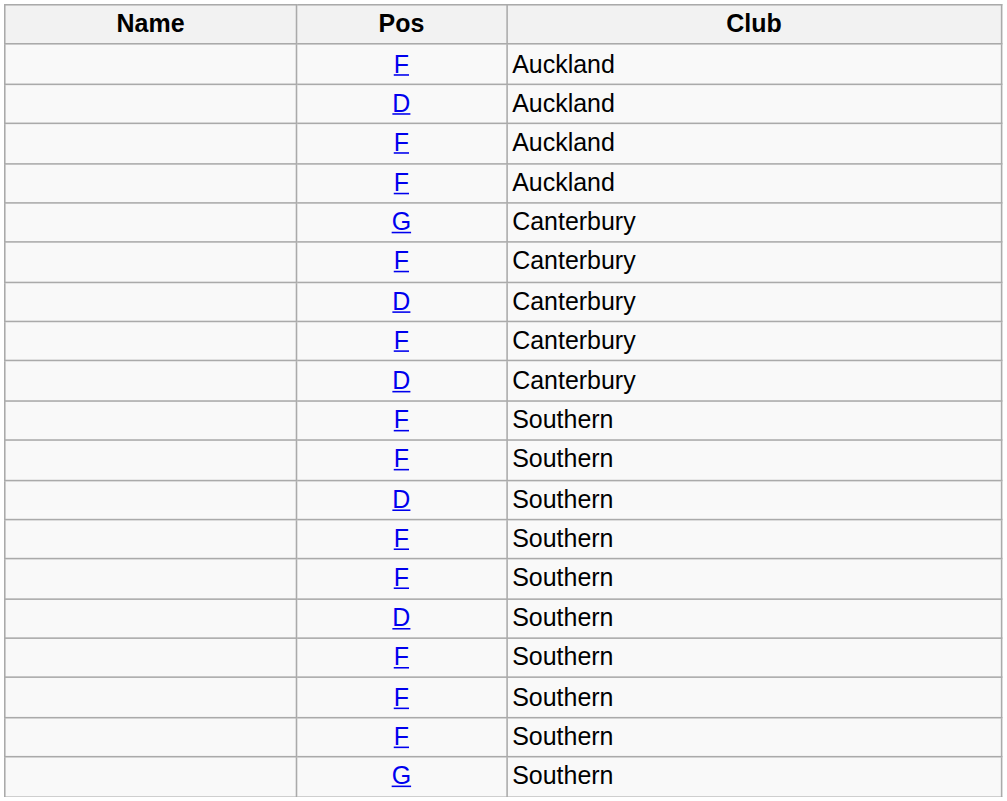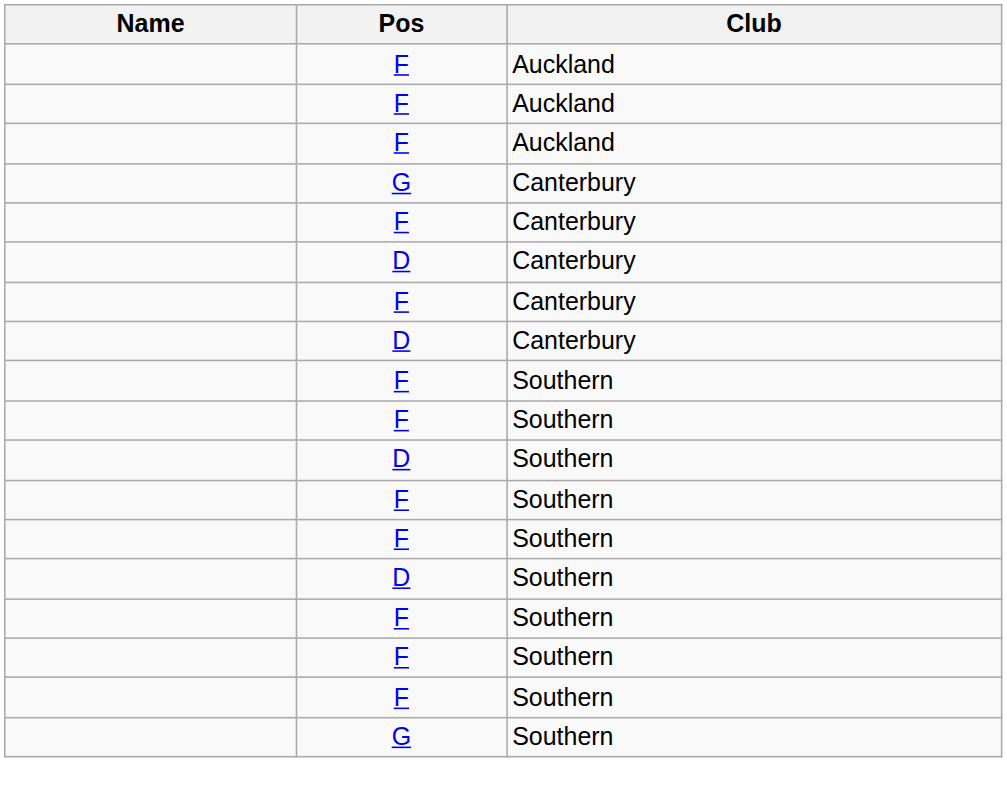 <table class="wikitable sortable" style=width:40em>
 <tr>
 <th>Name</th>
 <th>Pos</th>
 <th>Club</th>
 </tr>
 <tr>
 <td></td>
 <td align="center"><a href='#'>F</a></td>
-<td>Auckland</td>
-</tr>
-<tr>
-<td></td>
-<td align="center"><a href='#'>D</a></td>
 <td>Auckland</td>
 </tr>
 <tr>
 <td></td>
 <td align="center"><a href='#'>F</a></td>
 <td>Auckland</td>
 </tr>
 <tr>
 <td></td>
 <td align="center"><a href='#'>F</a></td>
 <td>Auckland</td>
 </tr>
 <tr>
 <td></td>
 <td align="center"><a href='#'>G</a></td>
 <td>Canterbury</td>
 </tr>
 <tr>
 <td></td>
 <td align="center"><a href='#'>F</a></td>
 <td>Canterbury</td>
 </tr>
 <tr>
 <td></td>
 <td align="center"><a href='#'>D</a></td>
 <td>Canterbury</td>
 </tr>
 <tr>
 <td></td>
 <td align="center"><a href='#'>F</a></td>
 <td>Canterbury</td>
 </tr>
 <tr>
 <td></td>
 <td align="center"><a href='#'>D</a></td>
 <td>Canterbury</td>
 </tr>
 <tr>
 <td></td>
 <td align="center"><a href='#'>F</a></td>
 <td>Southern</td>
 </tr>
 <tr>
 <td></td>
 <td align="center"><a href='#'>F</a></td>
 <td>Southern</td>
 </tr>
 <tr>
 <td></td>
 <td align="center"><a href='#'>D</a></td>
 <td>Southern</td>
 </tr>
 <tr>
 <td></td>
 <td align="center"><a href='#'>F</a></td>
 <td>Southern</td>
 </tr>
 <tr>
 <td></td>
 <td align="center"><a href='#'>F</a></td>
 <td>Southern</td>
 </tr>
 <tr>
 <td></td>
 <td align="center"><a href='#'>D</a></td>
 <td>Southern</td>
 </tr>
 <tr>
 <td></td>
 <td align="center"><a href='#'>F</a></td>
 <td>Southern</td>
 </tr>
 <tr>
 <td></td>
 <td align="center"><a href='#'>F</a></td>
 <td>Southern</td>
 </tr>
 <tr>
 <td></td>
 <td align="center"><a href='#'>F</a></td>
 <td>Southern</td>
 </tr>
 <tr>
 <td></td>
 <td align="center"><a href='#'>G</a></td>
 <td>Southern</td>
 </tr>
 </table>
